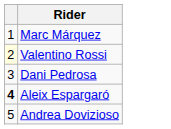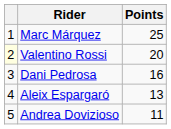 <table class="wikitable" style="font-size: 95%;">
 <tr>
 <th></th>
 <th>Rider</th>
+<th>Points</th>
 </tr>
 <tr>
 <td align=center>1</td>
 <td> <a href='#'>Marc Márquez</a></td>
+<td align=right>25</td>
 </tr>
 <tr>
 <td align=center style="background: lightyellow;">2</td>
 <td> <a href='#'>Valentino Rossi</a></td>
+<td align=right>20</td>
 </tr>
 <tr>
 <td align=center>3</td>
 <td> <a href='#'>Dani Pedrosa</a></td>
+<td align=right>16</td>
 </tr>
 <tr>
-<td align=center><strong>4</strong></td>
+<td align=center>4</td>
 <td> <a href='#'>Aleix Espargaró</a></td>
+<td align=right>13</td>
 </tr>
 <tr>
 <td align=center>5</td>
 <td> <a href='#'>Andrea Dovizioso</a></td>
+<td align=right>11</td>
 </tr>
 </table>
